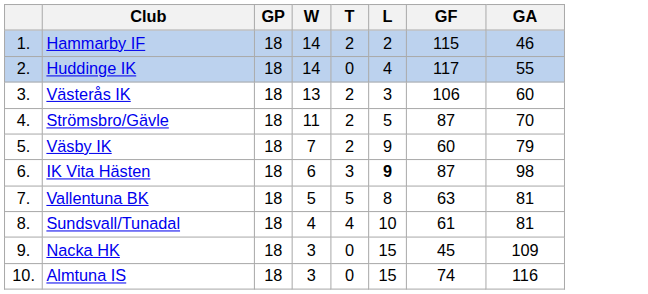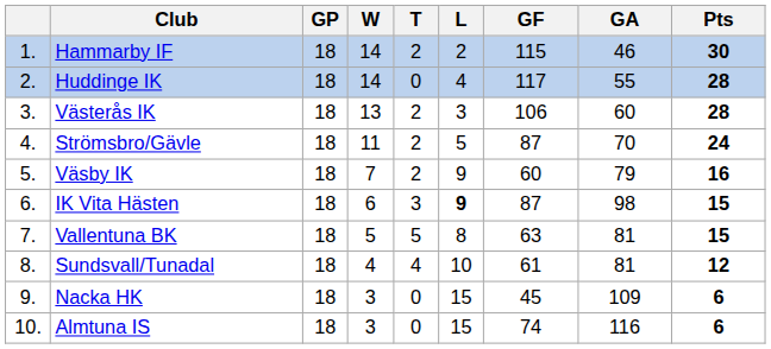 <table class="wikitable">
 <tr>
 <th width="30"></th>
 <th width="200">Club</th>
 <th width="30">GP</th>
 <th width="30">W</th>
 <th width="30">T</th>
 <th width="30">L</th>
 <th width="70">GF</th>
 <th width="70">GA</th>
+<th width="70">Pts</th>
 </tr>
 <tr bgcolor="#BCD2EE" align="center">
 <td>1.</td>
 <td align="left"><a href='#'>Hammarby IF</a></td>
 <td>18</td>
 <td>14</td>
 <td>2</td>
 <td>2</td>
 <td>115</td>
 <td>46</td>
+<td><strong>30</strong></td>
 </tr>
 <tr bgcolor="#BCD2EE" align="center">
 <td>2.</td>
 <td align="left"><a href='#'>Huddinge IK</a></td>
 <td>18</td>
 <td>14</td>
 <td>0</td>
 <td>4</td>
 <td>117</td>
 <td>55</td>
+<td><strong>28</strong></td>
 </tr>
 <tr bgcolor="#FFFFFF" align="center">
 <td>3.</td>
 <td align="left"><a href='#'>Västerås IK</a></td>
 <td>18</td>
 <td>13</td>
 <td>2</td>
 <td>3</td>
 <td>106</td>
 <td>60</td>
+<td><strong>28</strong></td>
 </tr>
 <tr bgcolor="#FFFFFF" align="center">
 <td>4.</td>
 <td align="left"><a href='#'>Strömsbro/Gävle</a></td>
 <td>18</td>
 <td>11</td>
 <td>2</td>
 <td>5</td>
 <td>87</td>
 <td>70</td>
+<td><strong>24</strong></td>
 </tr>
 <tr bgcolor="#FFFFFF" align="center">
 <td>5.</td>
 <td align="left"><a href='#'>Väsby IK</a></td>
 <td>18</td>
 <td>7</td>
 <td>2</td>
 <td>9</td>
 <td>60</td>
 <td>79</td>
+<td><strong>16</strong></td>
 </tr>
 <tr bgcolor="#FFFFFF" align="center">
 <td>6.</td>
 <td align="left"><a href='#'>IK Vita Hästen</a></td>
 <td>18</td>
 <td>6</td>
 <td>3</td>
 <td><strong>9</strong></td>
 <td>87</td>
 <td>98</td>
+<td><strong>15</strong></td>
 </tr>
 <tr bgcolor="#FFFFFF" align="center">
 <td>7.</td>
 <td align="left"><a href='#'>Vallentuna BK</a></td>
 <td>18</td>
 <td>5</td>
 <td>5</td>
 <td>8</td>
 <td>63</td>
 <td>81</td>
+<td><strong>15</strong></td>
 </tr>
 <tr bgcolor="#FFFFFF" align="center">
 <td>8.</td>
 <td align="left"><a href='#'>Sundsvall/Tunadal</a></td>
 <td>18</td>
 <td>4</td>
 <td>4</td>
 <td>10</td>
 <td>61</td>
 <td>81</td>
+<td><strong>12</strong></td>
 </tr>
 <tr bgcolor="#FFFFFF" align="center">
 <td>9.</td>
 <td align="left"><a href='#'>Nacka HK</a></td>
 <td>18</td>
 <td>3</td>
 <td>0</td>
 <td>15</td>
 <td>45</td>
 <td>109</td>
+<td><strong>6</strong></td>
 </tr>
 <tr bgcolor="#FFFFFF" align="center">
 <td>10.</td>
 <td align="left"><a href='#'>Almtuna IS</a></td>
 <td>18</td>
 <td>3</td>
 <td>0</td>
 <td>15</td>
 <td>74</td>
 <td>116</td>
+<td><strong>6</strong></td>
 </tr>
 </table>
